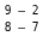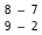 <table style="text-align:center">
 <tr>
 <th width=200></th>
 <th width=100></th>
 <th width=200></th>
 </tr>
 <tr>
 <td align=right><strong></strong></td>
-<td>9 – 2</td>
+<td>8 – 7</td>
 <td align=left></td>
 </tr>
 <tr>
 <td align=right><strong></strong></td>
-<td>8 – 7</td>
+<td>9 – 2</td>
 <td align=left></td>
 </tr>
 </table>
